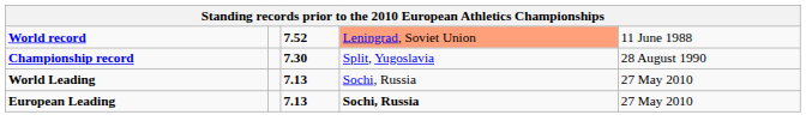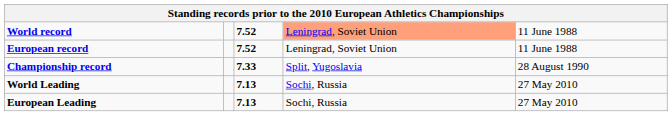 <table class="wikitable" width=75%>
 <tr>
 <th colspan="5">Standing records prior to the 2010 European Athletics Championships</th>
 </tr>
 <tr>
 <td><strong><a href='#'>World record</a></strong></td>
 <td></td>
 <td><strong>7.52</strong></td>
 <td style="background: lightsalmon;"><a href='#'>Leningrad</a>, Soviet Union</td>
 <td>11 June 1988</td>
 </tr>
 <tr>
+<td><strong><a href='#'>European record</a></strong></td>
+<td></td>
+<td><strong>7.52</strong></td>
+<td>Leningrad, Soviet Union</td>
+<td>11 June 1988</td>
+</tr>
+<tr>
 <td><strong><a href='#'>Championship record</a></strong></td>
 <td></td>
-<td><strong>7.30</strong></td>
+<td><strong>7.33</strong></td>
 <td><a href='#'>Split</a>, <a href='#'>Yugoslavia</a></td>
 <td>28 August 1990</td>
 </tr>
 <tr>
 <td><strong>World Leading</strong></td>
 <td></td>
 <td><strong>7.13</strong></td>
 <td><a href='#'>Sochi</a>, Russia</td>
 <td>27 May 2010</td>
 </tr>
 <tr>
 <td><strong>European Leading</strong></td>
 <td></td>
 <td><strong>7.13</strong></td>
-<td><strong>Sochi, Russia</strong></td>
+<td>Sochi, Russia</td>
 <td>27 May 2010</td>
 </tr>
 </table>
